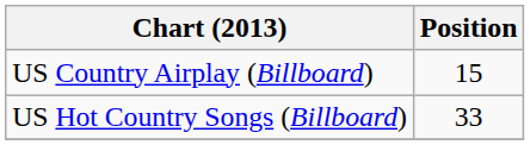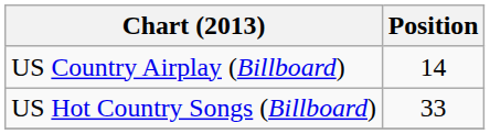 <table class="wikitable sortable">
 <tr>
 <th scope="col">Chart (2013)</th>
 <th scope="col">Position</th>
 </tr>
 <tr>
 <td>US <a href='#'>Country Airplay</a> (<em><a href='#'>Billboard</a></em>)</td>
-<td align="center">15</td>
+<td align="center">14</td>
 </tr>
 <tr>
 <td>US <a href='#'>Hot Country Songs</a> (<em><a href='#'>Billboard</a></em>)</td>
 <td align="center">33</td>
 </tr>
 <tr>
 </tr>
 </table>
